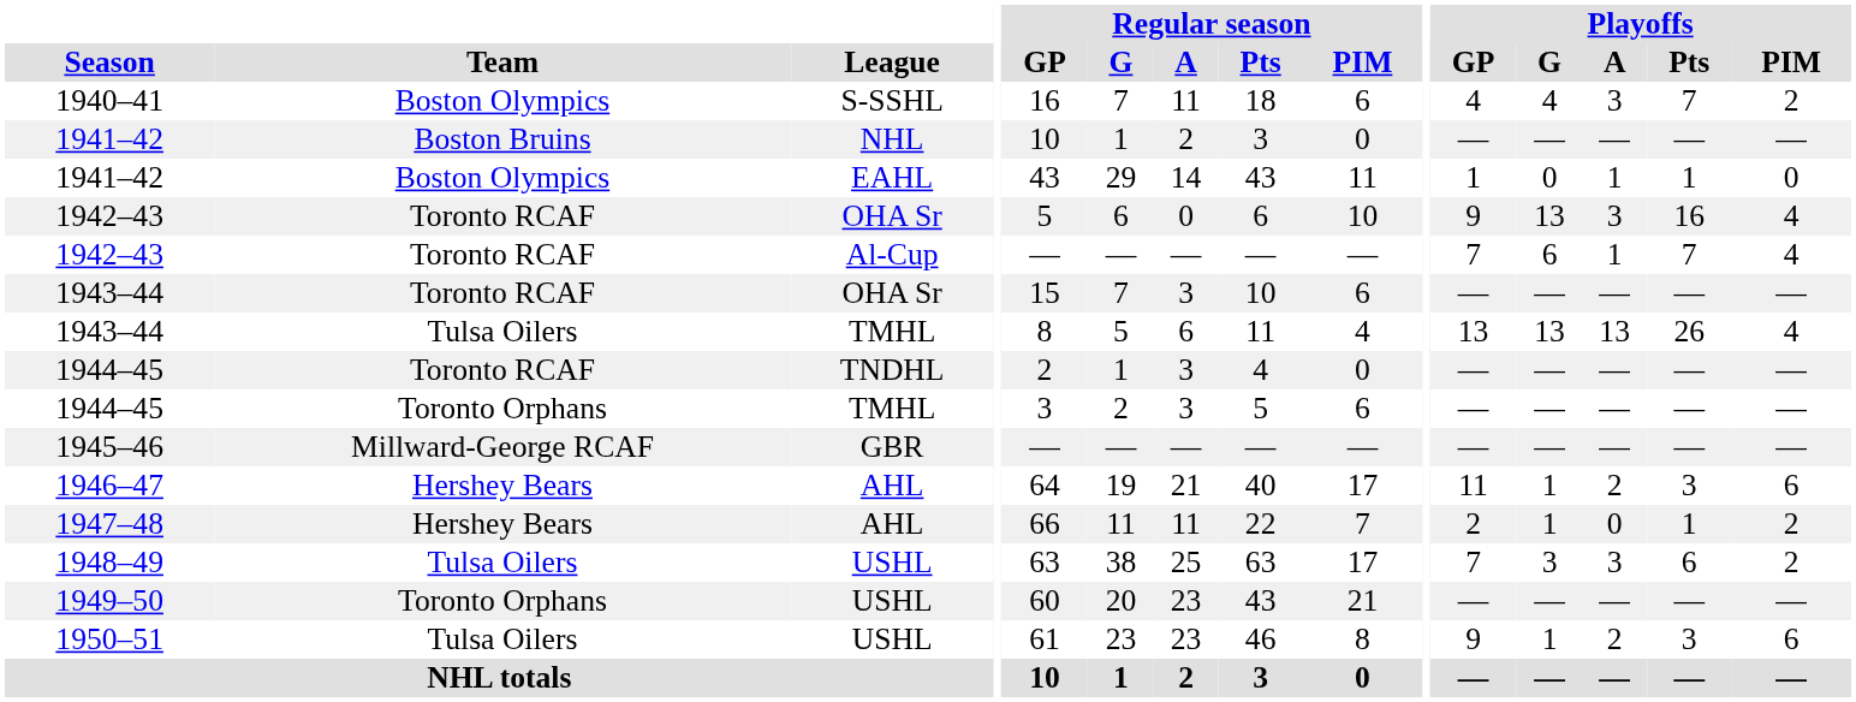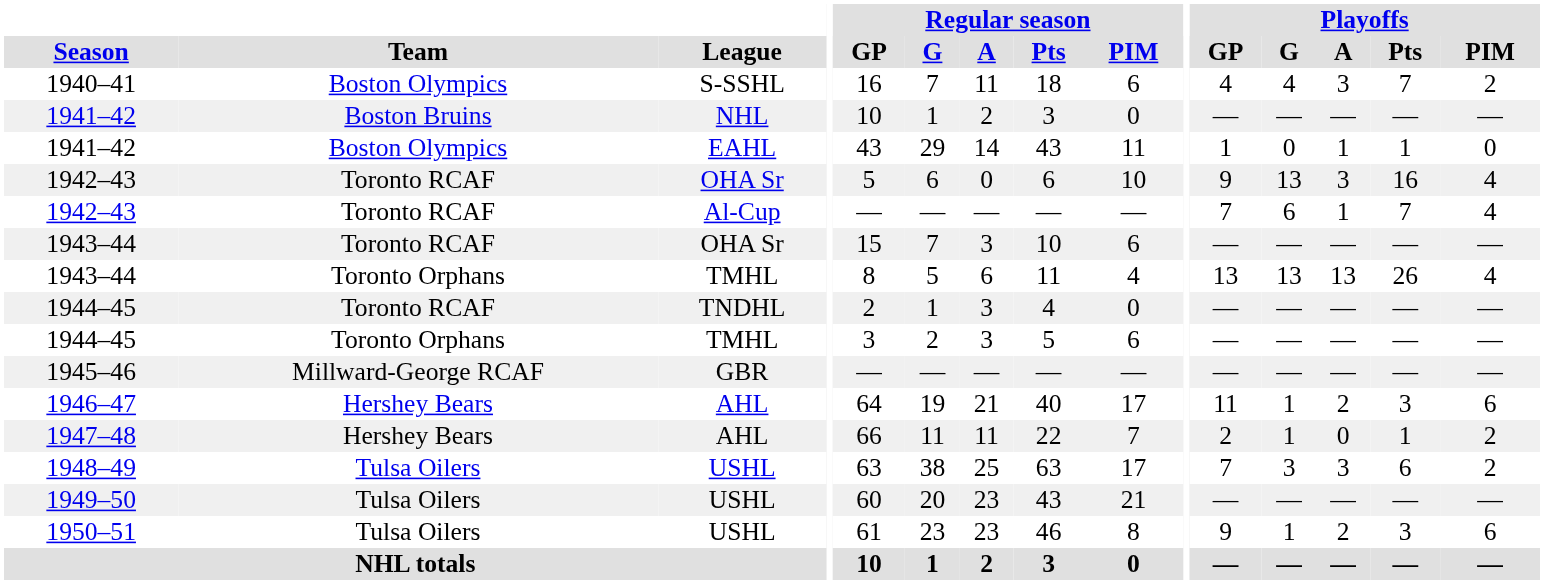 <table border="0" cellpadding="1" cellspacing="0" style="text-align:center; width:60em">
 <tr bgcolor="#e0e0e0">
 <th colspan="3" bgcolor="#ffffff"></th>
 <th rowspan="100" bgcolor="#ffffff"></th>
 <th colspan="5"><a href='#'>Regular season</a></th>
 <th rowspan="100" bgcolor="#ffffff"></th>
 <th colspan="5"><a href='#'>Playoffs</a></th>
 </tr>
 <tr bgcolor="#e0e0e0">
 <th><a href='#'>Season</a></th>
 <th>Team</th>
 <th>League</th>
 <th>GP</th>
 <th><a href='#'>G</a></th>
 <th><a href='#'>A</a></th>
 <th><a href='#'>Pts</a></th>
 <th><a href='#'>PIM</a></th>
 <th>GP</th>
 <th>G</th>
 <th>A</th>
 <th>Pts</th>
 <th>PIM</th>
 </tr>
 <tr>
 <td>1940–41</td>
 <td><a href='#'>Boston Olympics</a></td>
 <td>S-SSHL</td>
 <td>16</td>
 <td>7</td>
 <td>11</td>
 <td>18</td>
 <td>6</td>
 <td>4</td>
 <td>4</td>
 <td>3</td>
 <td>7</td>
 <td>2</td>
 </tr>
 <tr bgcolor="#f0f0f0">
 <td><a href='#'>1941–42</a></td>
 <td><a href='#'>Boston Bruins</a></td>
 <td><a href='#'>NHL</a></td>
 <td>10</td>
 <td>1</td>
 <td>2</td>
 <td>3</td>
 <td>0</td>
 <td>—</td>
 <td>—</td>
 <td>—</td>
 <td>—</td>
 <td>—</td>
 </tr>
 <tr>
 <td>1941–42</td>
 <td><a href='#'>Boston Olympics</a></td>
 <td><a href='#'>EAHL</a></td>
 <td>43</td>
 <td>29</td>
 <td>14</td>
 <td>43</td>
 <td>11</td>
 <td>1</td>
 <td>0</td>
 <td>1</td>
 <td>1</td>
 <td>0</td>
 </tr>
 <tr bgcolor="#f0f0f0">
 <td>1942–43</td>
 <td>Toronto RCAF</td>
 <td><a href='#'>OHA Sr</a></td>
 <td>5</td>
 <td>6</td>
 <td>0</td>
 <td>6</td>
 <td>10</td>
 <td>9</td>
 <td>13</td>
 <td>3</td>
 <td>16</td>
 <td>4</td>
 </tr>
 <tr>
 <td><a href='#'>1942–43</a></td>
 <td>Toronto RCAF</td>
 <td><a href='#'>Al-Cup</a></td>
 <td>—</td>
 <td>—</td>
 <td>—</td>
 <td>—</td>
 <td>—</td>
 <td>7</td>
 <td>6</td>
 <td>1</td>
 <td>7</td>
 <td>4</td>
 </tr>
 <tr bgcolor="#f0f0f0">
 <td>1943–44</td>
 <td>Toronto RCAF</td>
 <td>OHA Sr</td>
 <td>15</td>
 <td>7</td>
 <td>3</td>
 <td>10</td>
 <td>6</td>
 <td>—</td>
 <td>—</td>
 <td>—</td>
 <td>—</td>
 <td>—</td>
 </tr>
 <tr>
 <td>1943–44</td>
-<td>Tulsa Oilers</td>
+<td>Toronto Orphans</td>
 <td>TMHL</td>
 <td>8</td>
 <td>5</td>
 <td>6</td>
 <td>11</td>
 <td>4</td>
 <td>13</td>
 <td>13</td>
 <td>13</td>
 <td>26</td>
 <td>4</td>
 </tr>
 <tr bgcolor="#f0f0f0">
 <td>1944–45</td>
 <td>Toronto RCAF</td>
 <td>TNDHL</td>
 <td>2</td>
 <td>1</td>
 <td>3</td>
 <td>4</td>
 <td>0</td>
 <td>—</td>
 <td>—</td>
 <td>—</td>
 <td>—</td>
 <td>—</td>
 </tr>
 <tr>
 <td>1944–45</td>
 <td>Toronto Orphans</td>
 <td>TMHL</td>
 <td>3</td>
 <td>2</td>
 <td>3</td>
 <td>5</td>
 <td>6</td>
 <td>—</td>
 <td>—</td>
 <td>—</td>
 <td>—</td>
 <td>—</td>
 </tr>
 <tr bgcolor="#f0f0f0">
 <td>1945–46</td>
 <td>Millward-George RCAF</td>
 <td>GBR</td>
 <td>—</td>
 <td>—</td>
 <td>—</td>
 <td>—</td>
 <td>—</td>
 <td>—</td>
 <td>—</td>
 <td>—</td>
 <td>—</td>
 <td>—</td>
 </tr>
 <tr>
 <td><a href='#'>1946–47</a></td>
 <td><a href='#'>Hershey Bears</a></td>
 <td><a href='#'>AHL</a></td>
 <td>64</td>
 <td>19</td>
 <td>21</td>
 <td>40</td>
 <td>17</td>
 <td>11</td>
 <td>1</td>
 <td>2</td>
 <td>3</td>
 <td>6</td>
 </tr>
 <tr bgcolor="#f0f0f0">
 <td><a href='#'>1947–48</a></td>
 <td>Hershey Bears</td>
 <td>AHL</td>
 <td>66</td>
 <td>11</td>
 <td>11</td>
 <td>22</td>
 <td>7</td>
 <td>2</td>
 <td>1</td>
 <td>0</td>
 <td>1</td>
 <td>2</td>
 </tr>
 <tr>
 <td><a href='#'>1948–49</a></td>
 <td><a href='#'>Tulsa Oilers</a></td>
 <td><a href='#'>USHL</a></td>
 <td>63</td>
 <td>38</td>
 <td>25</td>
 <td>63</td>
 <td>17</td>
 <td>7</td>
 <td>3</td>
 <td>3</td>
 <td>6</td>
 <td>2</td>
 </tr>
 <tr bgcolor="#f0f0f0">
 <td><a href='#'>1949–50</a></td>
-<td>Toronto Orphans</td>
+<td>Tulsa Oilers</td>
 <td>USHL</td>
 <td>60</td>
 <td>20</td>
 <td>23</td>
 <td>43</td>
 <td>21</td>
 <td>—</td>
 <td>—</td>
 <td>—</td>
 <td>—</td>
 <td>—</td>
 </tr>
 <tr>
 <td><a href='#'>1950–51</a></td>
 <td>Tulsa Oilers</td>
 <td>USHL</td>
 <td>61</td>
 <td>23</td>
 <td>23</td>
 <td>46</td>
 <td>8</td>
 <td>9</td>
 <td>1</td>
 <td>2</td>
 <td>3</td>
 <td>6</td>
 </tr>
 <tr bgcolor="#e0e0e0">
 <th colspan="3">NHL totals</th>
 <th>10</th>
 <th>1</th>
 <th>2</th>
 <th>3</th>
 <th>0</th>
 <th>—</th>
 <th>—</th>
 <th>—</th>
 <th>—</th>
 <th>—</th>
 </tr>
 </table>
